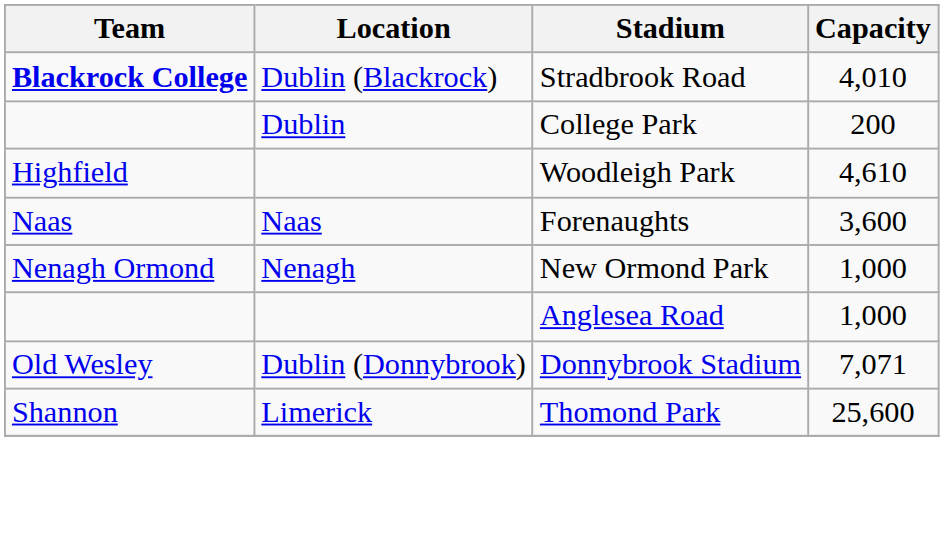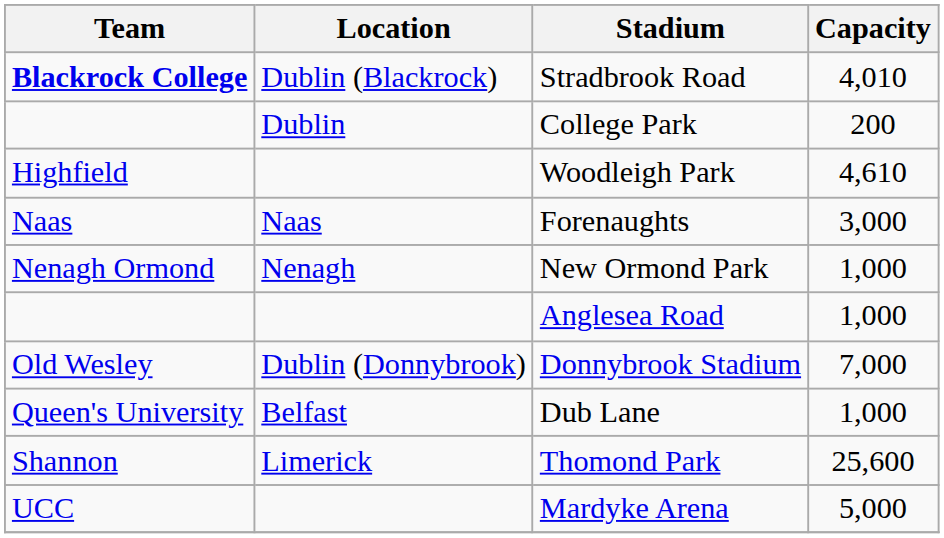 <table class="wikitable sortable">
 <tr>
 <th>Team</th>
 <th>Location</th>
 <th>Stadium</th>
 <th>Capacity</th>
 </tr>
 <tr>
 <td><strong><a href='#'>Blackrock College</a></strong></td>
 <td><a href='#'>Dublin</a> (<a href='#'>Blackrock</a>)</td>
 <td>Stradbrook Road</td>
 <td align="center">4,010</td>
 </tr>
 <tr>
 <td></td>
 <td><a href='#'>Dublin</a></td>
 <td>College Park</td>
 <td align="center">200</td>
 </tr>
 <tr>
 <td><a href='#'>Highfield</a></td>
 <td></td>
 <td>Woodleigh Park</td>
 <td align="center">4,610</td>
 </tr>
 <tr>
 <td><a href='#'>Naas</a></td>
 <td><a href='#'>Naas</a></td>
 <td>Forenaughts</td>
-<td align="center">3,600</td>
+<td align="center">3,000</td>
 </tr>
 <tr>
 <td><a href='#'>Nenagh Ormond</a></td>
 <td><a href='#'>Nenagh</a></td>
 <td>New Ormond Park</td>
 <td align="center">1,000</td>
 </tr>
 <tr>
 <td></td>
 <td></td>
 <td><a href='#'>Anglesea Road</a></td>
 <td align="center">1,000</td>
 </tr>
 <tr>
 <td><a href='#'>Old Wesley</a></td>
 <td><a href='#'>Dublin</a> (<a href='#'>Donnybrook</a>)</td>
 <td><a href='#'>Donnybrook Stadium</a></td>
-<td align="center">7,071</td>
+<td align="center">7,000</td>
+</tr>
+<tr>
+<td><a href='#'>Queen's University</a></td>
+<td><a href='#'>Belfast</a></td>
+<td>Dub Lane</td>
+<td align="center">1,000</td>
 </tr>
 <tr>
 <td><a href='#'>Shannon</a></td>
 <td><a href='#'>Limerick</a></td>
 <td><a href='#'>Thomond Park</a></td>
 <td align="center">25,600</td>
 </tr>
 <tr>
+<td><a href='#'>UCC</a></td>
+<td></td>
+<td><a href='#'>Mardyke Arena</a></td>
+<td align="center">5,000</td>
+</tr>
+<tr>
 </tr>
 </table>
